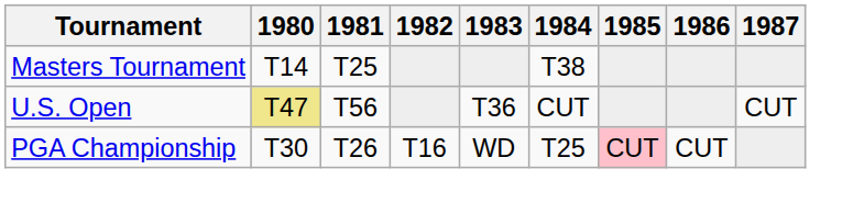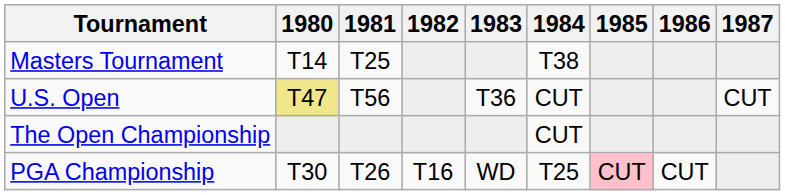 <table class="wikitable" style="font-size:95%;text-align:center;">
 <tr>
 <th>Tournament</th>
 <th>1980</th>
 <th>1981</th>
 <th>1982</th>
 <th>1983</th>
 <th>1984</th>
 <th>1985</th>
 <th>1986</th>
 <th>1987</th>
 </tr>
 <tr>
 <td align=left><a href='#'>Masters Tournament</a></td>
 <td>T14</td>
 <td>T25</td>
 <td style="background:#eeeeee;"></td>
 <td style="background:#eeeeee;"></td>
 <td>T38</td>
 <td style="background:#eeeeee;"></td>
 <td style="background:#eeeeee;"></td>
 <td style="background:#eeeeee;"></td>
 </tr>
 <tr>
 <td align=left><a href='#'>U.S. Open</a></td>
 <td style="background: khaki;">T47</td>
 <td>T56</td>
 <td style="background:#eeeeee;"></td>
 <td>T36</td>
 <td>CUT</td>
 <td style="background:#eeeeee;"></td>
 <td style="background:#eeeeee;"></td>
 <td>CUT</td>
 </tr>
 <tr>
+<td align=left><a href='#'>The Open Championship</a></td>
+<td style="background:#eeeeee;"></td>
+<td style="background:#eeeeee;"></td>
+<td style="background:#eeeeee;"></td>
+<td style="background:#eeeeee;"></td>
+<td>CUT</td>
+<td style="background:#eeeeee;"></td>
+<td style="background:#eeeeee;"></td>
+<td style="background:#eeeeee;"></td>
+</tr>
+<tr>
 <td align=left><a href='#'>PGA Championship</a></td>
 <td>T30</td>
 <td>T26</td>
 <td>T16</td>
 <td>WD</td>
 <td>T25</td>
 <td style="background: pink;">CUT</td>
 <td>CUT</td>
 <td style="background:#eeeeee;"></td>
 </tr>
 </table>
